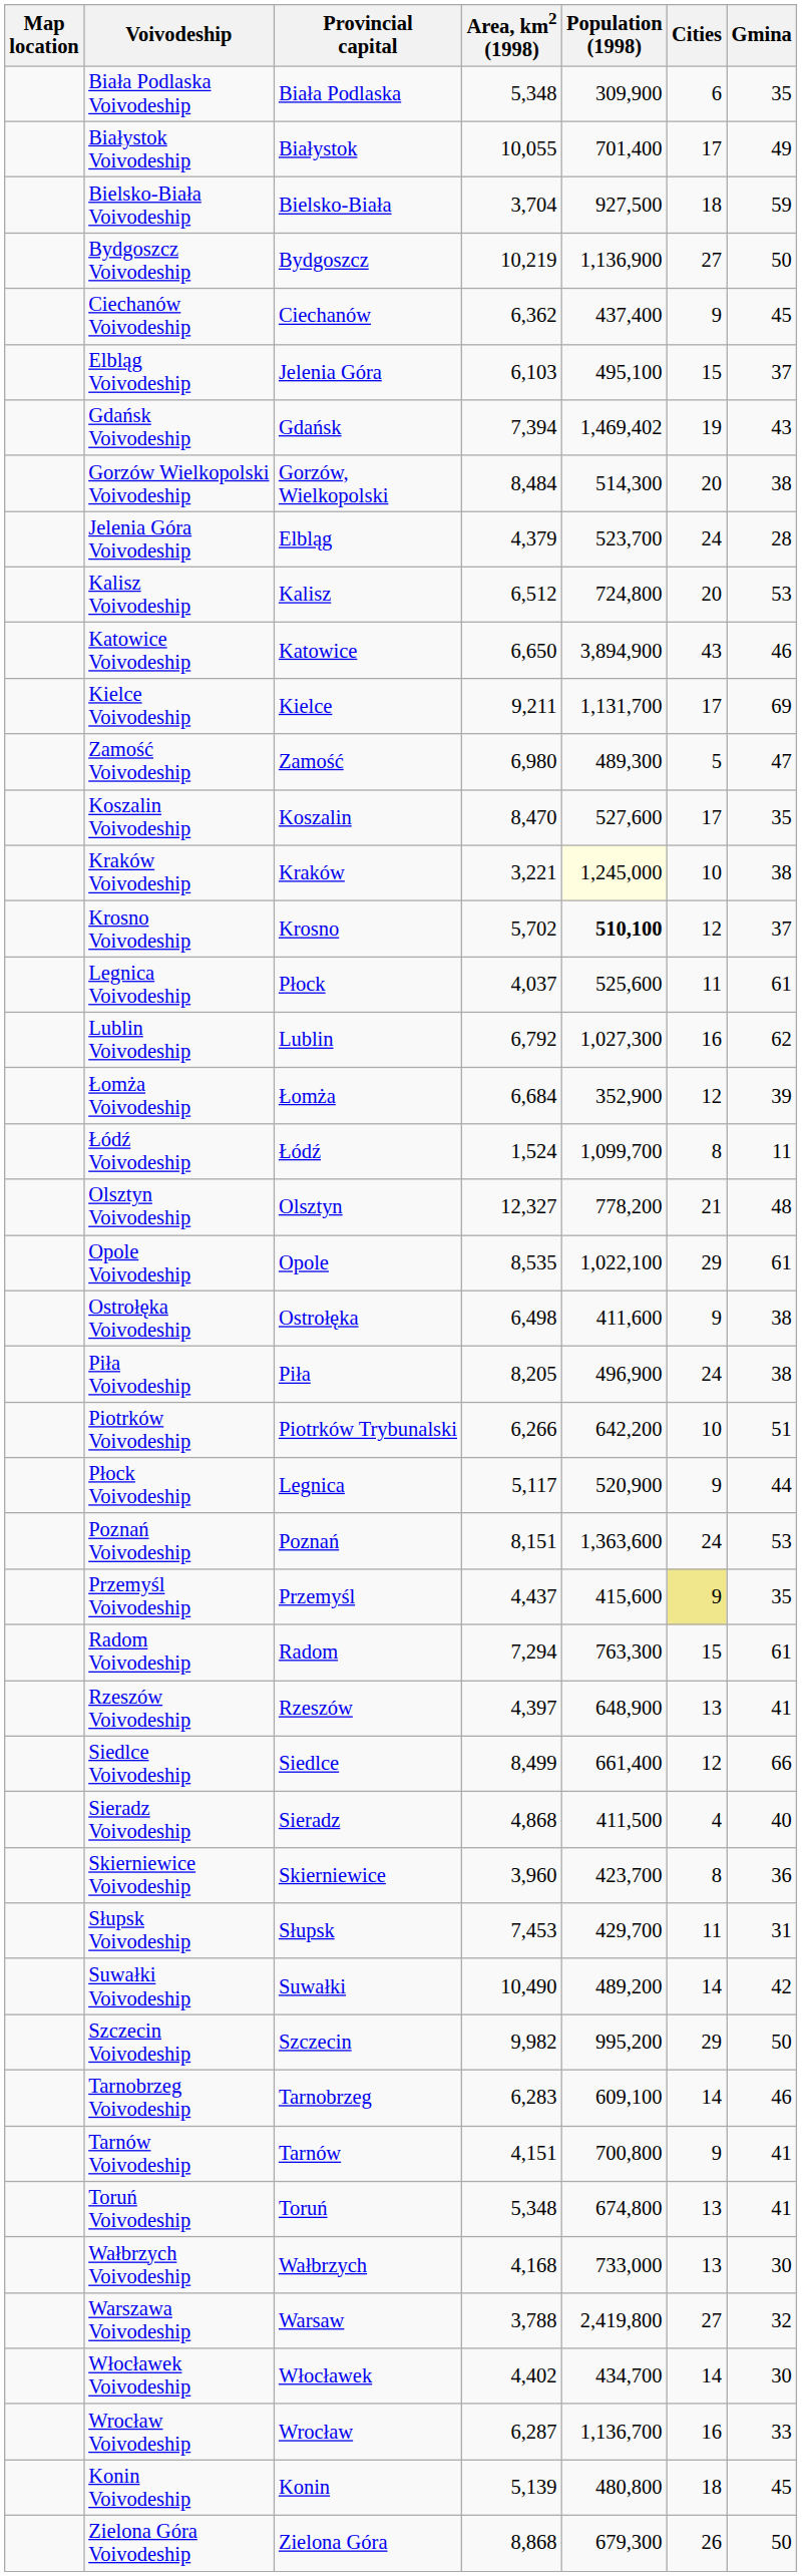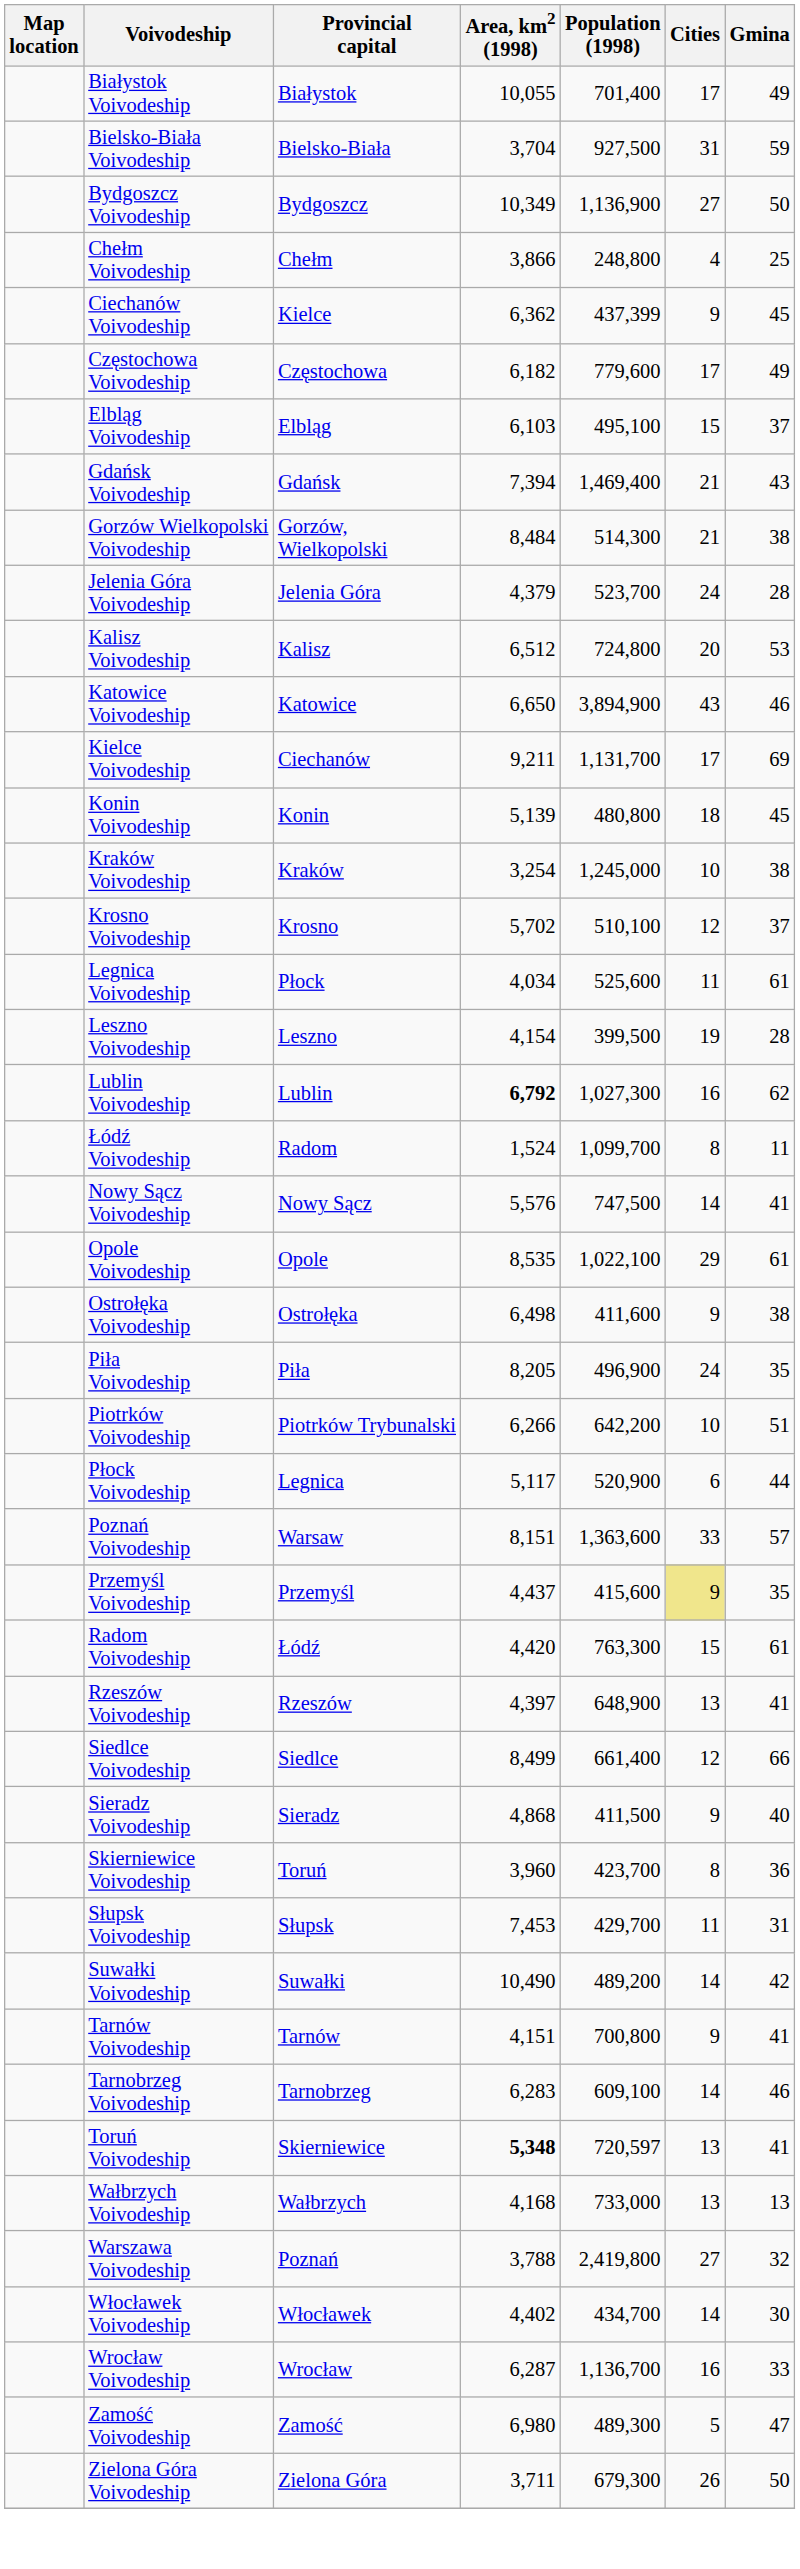 <table class="wikitable sortable">
 <tr>
 <th>Map<br>location</th>
 <th>Voivodeship</th>
 <th>Provincial<br>capital</th>
 <th>Area, km<sup>2</sup><br>(1998)</th>
 <th>Population<br>(1998)</th>
 <th>Cities</th>
 <th>Gmina</th>
-</tr>
-<tr>
-<td></td>
-<td><a href='#'>Biała Podlaska<br>Voivodeship</a></td>
-<td><a href='#'>Biała Podlaska</a></td>
-<td align="right">5,348</td>
-<td align="right">309,900</td>
-<td align="right">6</td>
-<td align="right">35</td>
 </tr>
 <tr>
 <td></td>
 <td><a href='#'>Białystok<br>Voivodeship</a></td>
 <td><a href='#'>Białystok</a></td>
 <td align="right">10,055</td>
 <td align="right">701,400</td>
 <td align="right">17</td>
 <td align="right">49</td>
 </tr>
 <tr>
 <td></td>
 <td><a href='#'>Bielsko-Biała<br>Voivodeship</a></td>
 <td><a href='#'>Bielsko-Biała</a></td>
 <td align="right">3,704</td>
 <td align="right">927,500</td>
-<td align="right">18</td>
+<td align="right">31</td>
 <td align="right">59</td>
 </tr>
 <tr>
 <td></td>
 <td><a href='#'>Bydgoszcz<br>Voivodeship</a></td>
 <td><a href='#'>Bydgoszcz</a></td>
-<td align="right">10,219</td>
+<td align="right">10,349</td>
 <td align="right">1,136,900</td>
 <td align="right">27</td>
 <td align="right">50</td>
 </tr>
 <tr>
 <td></td>
+<td><a href='#'>Chełm<br>Voivodeship</a></td>
+<td><a href='#'>Chełm</a></td>
+<td align="right">3,866</td>
+<td align="right">248,800</td>
+<td align="right">4</td>
+<td align="right">25</td>
+</tr>
+<tr>
+<td></td>
 <td><a href='#'>Ciechanów<br>Voivodeship</a></td>
-<td><a href='#'>Ciechanów</a></td>
+<td><a href='#'>Kielce</a></td>
 <td align="right">6,362</td>
-<td align="right">437,400</td>
+<td align="right">437,399</td>
 <td align="right">9</td>
 <td align="right">45</td>
 </tr>
 <tr>
 <td></td>
+<td><a href='#'>Częstochowa<br>Voivodeship</a></td>
+<td><a href='#'>Częstochowa</a></td>
+<td align="right">6,182</td>
+<td align="right">779,600</td>
+<td align="right">17</td>
+<td align="right">49</td>
+</tr>
+<tr>
+<td></td>
 <td><a href='#'>Elbląg<br>Voivodeship</a></td>
-<td><a href='#'>Jelenia Góra</a></td>
+<td><a href='#'>Elbląg</a></td>
 <td align="right">6,103</td>
 <td align="right">495,100</td>
 <td align="right">15</td>
 <td align="right">37</td>
 </tr>
 <tr>
 <td></td>
 <td><a href='#'>Gdańsk<br>Voivodeship</a></td>
 <td><a href='#'>Gdańsk</a></td>
 <td align="right">7,394</td>
-<td align="right">1,469,402</td>
-<td align="right">19</td>
+<td align="right">1,469,400</td>
+<td align="right">21</td>
 <td align="right">43</td>
 </tr>
 <tr>
 <td></td>
 <td><a href='#'>Gorzów Wielkopolski<br>Voivodeship</a></td>
 <td><a href='#'>Gorzów,<br>Wielkopolski</a></td>
 <td align="right">8,484</td>
 <td align="right">514,300</td>
-<td align="right">20</td>
+<td align="right">21</td>
 <td align="right">38</td>
 </tr>
 <tr>
 <td></td>
 <td><a href='#'>Jelenia Góra<br>Voivodeship</a></td>
-<td><a href='#'>Elbląg</a></td>
+<td><a href='#'>Jelenia Góra</a></td>
 <td align="right">4,379</td>
 <td align="right">523,700</td>
 <td align="right">24</td>
 <td align="right">28</td>
 </tr>
 <tr>
 <td></td>
 <td><a href='#'>Kalisz<br>Voivodeship</a></td>
 <td><a href='#'>Kalisz</a></td>
 <td align="right">6,512</td>
 <td align="right">724,800</td>
 <td align="right">20</td>
 <td align="right">53</td>
 </tr>
 <tr>
 <td></td>
 <td><a href='#'>Katowice<br>Voivodeship</a></td>
 <td><a href='#'>Katowice</a></td>
 <td align="right">6,650</td>
 <td align="right">3,894,900</td>
 <td align="right">43</td>
 <td align="right">46</td>
 </tr>
 <tr>
 <td></td>
 <td><a href='#'>Kielce<br>Voivodeship</a></td>
-<td><a href='#'>Kielce</a></td>
+<td><a href='#'>Ciechanów</a></td>
 <td align="right">9,211</td>
 <td align="right">1,131,700</td>
 <td align="right">17</td>
 <td align="right">69</td>
 </tr>
 <tr>
 <td></td>
-<td><a href='#'>Zamość<br>Voivodeship</a></td>
-<td><a href='#'>Zamość</a></td>
-<td align="right">6,980</td>
-<td align="right">489,300</td>
-<td align="right">5</td>
-<td align="right">47</td>
-</tr>
-<tr>
-<td></td>
-<td><a href='#'>Koszalin<br>Voivodeship</a></td>
-<td><a href='#'>Koszalin</a></td>
-<td align="right">8,470</td>
-<td align="right">527,600</td>
-<td align="right">17</td>
-<td align="right">35</td>
+<td><a href='#'>Konin<br>Voivodeship</a></td>
+<td><a href='#'>Konin</a></td>
+<td align="right">5,139</td>
+<td align="right">480,800</td>
+<td align="right">18</td>
+<td align="right">45</td>
 </tr>
 <tr>
 <td></td>
 <td><a href='#'>Kraków<br>Voivodeship</a></td>
 <td><a href='#'>Kraków</a></td>
-<td align="right">3,221</td>
-<td align="right" style="background: lightyellow;">1,245,000</td>
+<td align="right">3,254</td>
+<td align="right">1,245,000</td>
 <td align="right">10</td>
 <td align="right">38</td>
 </tr>
 <tr>
 <td></td>
 <td><a href='#'>Krosno<br>Voivodeship</a></td>
 <td><a href='#'>Krosno</a></td>
 <td align="right">5,702</td>
-<td align="right"><strong>510,100</strong></td>
+<td align="right">510,100</td>
 <td align="right">12</td>
 <td align="right">37</td>
 </tr>
 <tr>
 <td></td>
 <td><a href='#'>Legnica<br>Voivodeship</a></td>
 <td><a href='#'>Płock</a></td>
-<td align="right">4,037</td>
+<td align="right">4,034</td>
 <td align="right">525,600</td>
 <td align="right">11</td>
 <td align="right">61</td>
 </tr>
 <tr>
 <td></td>
+<td><a href='#'>Leszno<br>Voivodeship</a></td>
+<td><a href='#'>Leszno</a></td>
+<td align="right">4,154</td>
+<td align="right">399,500</td>
+<td align="right">19</td>
+<td align="right">28</td>
+</tr>
+<tr>
+<td></td>
 <td><a href='#'>Lublin<br>Voivodeship</a></td>
 <td><a href='#'>Lublin</a></td>
-<td align="right">6,792</td>
+<td align="right"><strong>6,792</strong></td>
 <td align="right">1,027,300</td>
 <td align="right">16</td>
 <td align="right">62</td>
 </tr>
 <tr>
 <td></td>
-<td><a href='#'>Łomża<br>Voivodeship</a></td>
-<td><a href='#'>Łomża</a></td>
-<td align="right">6,684</td>
-<td align="right">352,900</td>
-<td align="right">12</td>
-<td align="right">39</td>
-</tr>
-<tr>
-<td></td>
 <td><a href='#'>Łódź<br>Voivodeship</a></td>
-<td><a href='#'>Łódź</a></td>
+<td><a href='#'>Radom</a></td>
 <td align="right">1,524</td>
 <td align="right">1,099,700</td>
 <td align="right">8</td>
 <td align="right">11</td>
 </tr>
 <tr>
 <td></td>
-<td><a href='#'>Olsztyn<br>Voivodeship</a></td>
-<td><a href='#'>Olsztyn</a></td>
-<td align="right">12,327</td>
-<td align="right">778,200</td>
-<td align="right">21</td>
-<td align="right">48</td>
+<td><a href='#'>Nowy Sącz<br>Voivodeship</a></td>
+<td><a href='#'>Nowy Sącz</a></td>
+<td align="right">5,576</td>
+<td align="right">747,500</td>
+<td align="right">14</td>
+<td align="right">41</td>
 </tr>
 <tr>
 <td></td>
 <td><a href='#'>Opole<br>Voivodeship</a></td>
 <td><a href='#'>Opole</a></td>
 <td align="right">8,535</td>
 <td align="right">1,022,100</td>
 <td align="right">29</td>
 <td align="right">61</td>
 </tr>
 <tr>
 <td></td>
 <td><a href='#'>Ostrołęka<br>Voivodeship</a></td>
 <td><a href='#'>Ostrołęka</a></td>
 <td align="right">6,498</td>
 <td align="right">411,600</td>
 <td align="right">9</td>
 <td align="right">38</td>
 </tr>
 <tr>
 <td></td>
 <td><a href='#'>Piła<br>Voivodeship</a></td>
 <td><a href='#'>Piła</a></td>
 <td align="right">8,205</td>
 <td align="right">496,900</td>
 <td align="right">24</td>
-<td align="right">38</td>
+<td align="right">35</td>
 </tr>
 <tr>
 <td></td>
 <td><a href='#'>Piotrków<br>Voivodeship</a></td>
 <td><a href='#'>Piotrków Trybunalski</a></td>
 <td align="right">6,266</td>
 <td align="right">642,200</td>
 <td align="right">10</td>
 <td align="right">51</td>
 </tr>
 <tr>
 <td></td>
 <td><a href='#'>Płock<br>Voivodeship</a></td>
 <td><a href='#'>Legnica</a></td>
 <td align="right">5,117</td>
 <td align="right">520,900</td>
-<td align="right">9</td>
+<td align="right">6</td>
 <td align="right">44</td>
 </tr>
 <tr>
 <td></td>
 <td><a href='#'>Poznań<br>Voivodeship</a></td>
-<td><a href='#'>Poznań</a></td>
+<td><a href='#'>Warsaw</a></td>
 <td align="right">8,151</td>
 <td align="right">1,363,600</td>
-<td align="right">24</td>
-<td align="right">53</td>
+<td align="right">33</td>
+<td align="right">57</td>
 </tr>
 <tr>
 <td></td>
 <td><a href='#'>Przemyśl<br>Voivodeship</a></td>
 <td><a href='#'>Przemyśl</a></td>
 <td align="right">4,437</td>
 <td align="right">415,600</td>
 <td align="right" style="background: khaki;">9</td>
 <td align="right">35</td>
 </tr>
 <tr>
 <td></td>
 <td><a href='#'>Radom<br>Voivodeship</a></td>
-<td><a href='#'>Radom</a></td>
-<td align="right">7,294</td>
+<td><a href='#'>Łódź</a></td>
+<td align="right">4,420</td>
 <td align="right">763,300</td>
 <td align="right">15</td>
 <td align="right">61</td>
 </tr>
 <tr>
 <td></td>
 <td><a href='#'>Rzeszów<br>Voivodeship</a></td>
 <td><a href='#'>Rzeszów</a></td>
 <td align="right">4,397</td>
 <td align="right">648,900</td>
 <td align="right">13</td>
 <td align="right">41</td>
 </tr>
 <tr>
 <td></td>
 <td><a href='#'>Siedlce<br>Voivodeship</a></td>
 <td><a href='#'>Siedlce</a></td>
 <td align="right">8,499</td>
 <td align="right">661,400</td>
 <td align="right">12</td>
 <td align="right">66</td>
 </tr>
 <tr>
 <td></td>
 <td><a href='#'>Sieradz<br>Voivodeship</a></td>
 <td><a href='#'>Sieradz</a></td>
 <td align="right">4,868</td>
 <td align="right">411,500</td>
-<td align="right">4</td>
+<td align="right">9</td>
 <td align="right">40</td>
 </tr>
 <tr>
 <td></td>
 <td><a href='#'>Skierniewice<br>Voivodeship</a></td>
-<td><a href='#'>Skierniewice</a></td>
+<td><a href='#'>Toruń</a></td>
 <td align="right">3,960</td>
 <td align="right">423,700</td>
 <td align="right">8</td>
 <td align="right">36</td>
 </tr>
 <tr>
 <td></td>
 <td><a href='#'>Słupsk<br>Voivodeship</a></td>
 <td><a href='#'>Słupsk</a></td>
 <td align="right">7,453</td>
 <td align="right">429,700</td>
 <td align="right">11</td>
 <td align="right">31</td>
 </tr>
 <tr>
 <td></td>
 <td><a href='#'>Suwałki<br>Voivodeship</a></td>
 <td><a href='#'>Suwałki</a></td>
 <td align="right">10,490</td>
 <td align="right">489,200</td>
 <td align="right">14</td>
 <td align="right">42</td>
 </tr>
 <tr>
 <td></td>
-<td><a href='#'>Szczecin<br>Voivodeship</a></td>
-<td><a href='#'>Szczecin</a></td>
-<td align="right">9,982</td>
-<td align="right">995,200</td>
-<td align="right">29</td>
-<td align="right">50</td>
+<td><a href='#'>Tarnów<br>Voivodeship</a></td>
+<td><a href='#'>Tarnów</a></td>
+<td align="right">4,151</td>
+<td align="right">700,800</td>
+<td align="right">9</td>
+<td align="right">41</td>
 </tr>
 <tr>
 <td></td>
 <td><a href='#'>Tarnobrzeg<br>Voivodeship</a></td>
 <td><a href='#'>Tarnobrzeg</a></td>
 <td align="right">6,283</td>
 <td align="right">609,100</td>
 <td align="right">14</td>
 <td align="right">46</td>
 </tr>
 <tr>
 <td></td>
-<td><a href='#'>Tarnów<br>Voivodeship</a></td>
-<td><a href='#'>Tarnów</a></td>
-<td align="right">4,151</td>
-<td align="right">700,800</td>
-<td align="right">9</td>
-<td align="right">41</td>
-</tr>
-<tr>
-<td></td>
 <td><a href='#'>Toruń<br>Voivodeship</a></td>
-<td><a href='#'>Toruń</a></td>
-<td align="right">5,348</td>
-<td align="right">674,800</td>
+<td><a href='#'>Skierniewice</a></td>
+<td align="right"><strong>5,348</strong></td>
+<td align="right">720,597</td>
 <td align="right">13</td>
 <td align="right">41</td>
 </tr>
 <tr>
 <td></td>
 <td><a href='#'>Wałbrzych<br>Voivodeship</a></td>
 <td><a href='#'>Wałbrzych</a></td>
 <td align="right">4,168</td>
 <td align="right">733,000</td>
 <td align="right">13</td>
-<td align="right">30</td>
+<td align="right">13</td>
 </tr>
 <tr>
 <td></td>
 <td><a href='#'>Warszawa<br>Voivodeship</a></td>
-<td><a href='#'>Warsaw</a></td>
+<td><a href='#'>Poznań</a></td>
 <td align="right">3,788</td>
 <td align="right">2,419,800</td>
 <td align="right">27</td>
 <td align="right">32</td>
 </tr>
 <tr>
 <td></td>
 <td><a href='#'>Włocławek<br>Voivodeship</a></td>
 <td><a href='#'>Włocławek</a></td>
 <td align="right">4,402</td>
 <td align="right">434,700</td>
 <td align="right">14</td>
 <td align="right">30</td>
 </tr>
 <tr>
 <td></td>
 <td><a href='#'>Wrocław<br>Voivodeship</a></td>
 <td><a href='#'>Wrocław</a></td>
 <td align="right">6,287</td>
 <td align="right">1,136,700</td>
 <td align="right">16</td>
 <td align="right">33</td>
 </tr>
 <tr>
 <td></td>
-<td><a href='#'>Konin<br>Voivodeship</a></td>
-<td><a href='#'>Konin</a></td>
-<td align="right">5,139</td>
-<td align="right">480,800</td>
-<td align="right">18</td>
-<td align="right">45</td>
+<td><a href='#'>Zamość<br>Voivodeship</a></td>
+<td><a href='#'>Zamość</a></td>
+<td align="right">6,980</td>
+<td align="right">489,300</td>
+<td align="right">5</td>
+<td align="right">47</td>
 </tr>
 <tr>
 <td></td>
 <td><a href='#'>Zielona Góra<br>Voivodeship</a></td>
 <td><a href='#'>Zielona Góra</a></td>
-<td align="right">8,868</td>
+<td align="right">3,711</td>
 <td align="right">679,300</td>
 <td align="right">26</td>
 <td align="right">50</td>
 </tr>
 <tr>
 </tr>
 </table>
